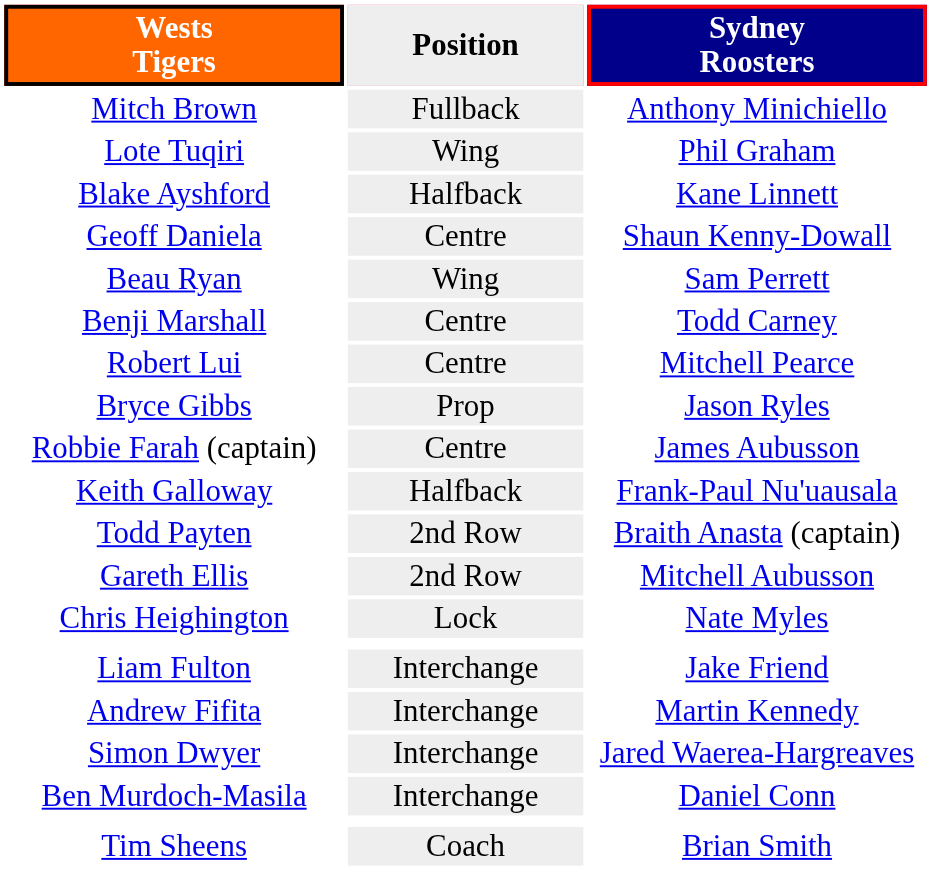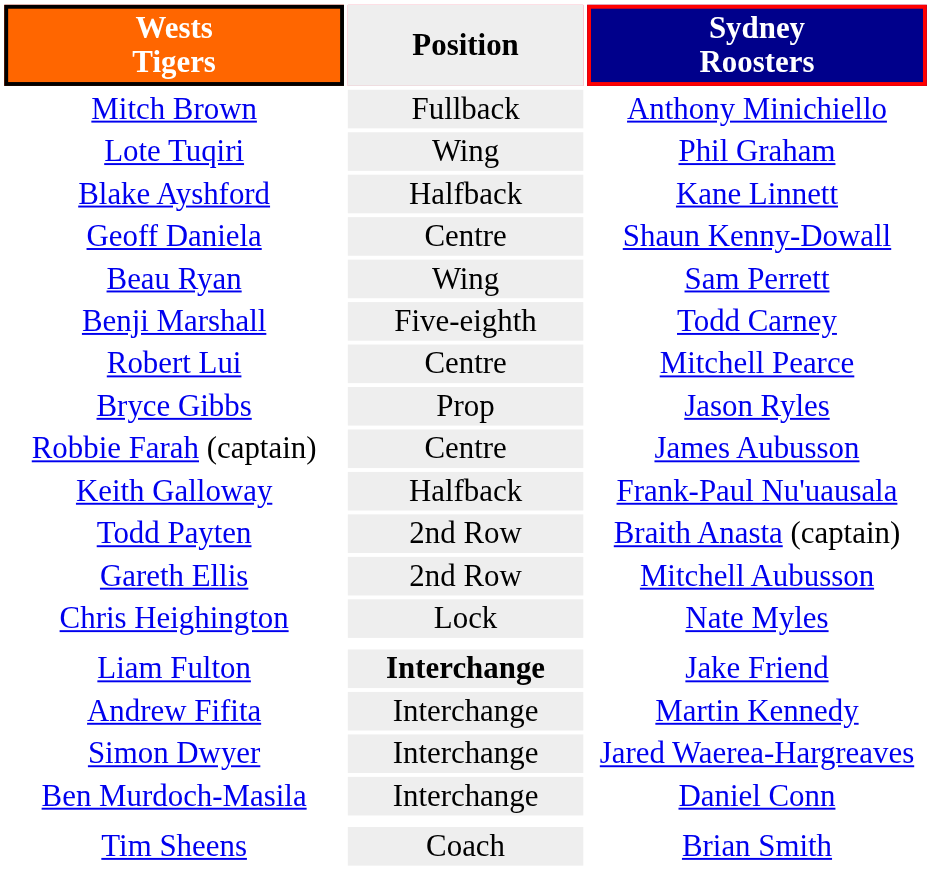 <table style="margin: 1em auto 1em auto">
 <tr bgcolor=#FF0033>
 <th align="centre" width="170" style="border: 2px solid black; background: #f60; color:white;">Wests<br>Tigers</th>
 <th align="center" width="120" style="background: #eeeeee; color: black">Position</th>
 <th align="centre" width="170" style="border: 2px solid red; background: darkblue; color: white;">Sydney<br>Roosters</th>
 </tr>
 <tr>
 <td align="center"><a href='#'>Mitch Brown</a></td>
 <td align="center" style="background: #eeeeee">Fullback</td>
 <td align="center"><a href='#'>Anthony Minichiello</a></td>
 </tr>
 <tr>
 <td align="center"><a href='#'>Lote Tuqiri</a></td>
 <td align="center" style="background: #eeeeee">Wing</td>
 <td align="center"><a href='#'>Phil Graham</a></td>
 </tr>
 <tr>
 <td align="center"><a href='#'>Blake Ayshford</a></td>
 <td align="center" style="background: #eeeeee">Halfback</td>
 <td align="center"><a href='#'>Kane Linnett</a></td>
 </tr>
 <tr>
 <td align="center"><a href='#'>Geoff Daniela</a></td>
 <td align="center" style="background: #eeeeee">Centre</td>
 <td align="center"><a href='#'>Shaun Kenny-Dowall</a></td>
 </tr>
 <tr>
 <td align="center"><a href='#'>Beau Ryan</a></td>
 <td align="center" style="background: #eeeeee">Wing</td>
 <td align="center"><a href='#'>Sam Perrett</a></td>
 </tr>
 <tr>
 <td align="center"><a href='#'>Benji Marshall</a></td>
-<td align="center" style="background: #eeeeee">Centre</td>
+<td align="center" style="background: #eeeeee">Five-eighth</td>
 <td align="center"><a href='#'>Todd Carney</a></td>
 </tr>
 <tr>
 <td align="center"><a href='#'>Robert Lui</a></td>
 <td align="center" style="background: #eeeeee">Centre</td>
 <td align="center"><a href='#'>Mitchell Pearce</a></td>
 </tr>
 <tr>
 <td align="center"><a href='#'>Bryce Gibbs</a></td>
 <td align="center" style="background: #eeeeee">Prop</td>
 <td align="center"><a href='#'>Jason Ryles</a></td>
 </tr>
 <tr>
 <td align="center"><a href='#'>Robbie Farah</a> (captain)</td>
 <td align="center" style="background: #eeeeee">Centre</td>
 <td align="center"><a href='#'>James Aubusson</a></td>
 </tr>
 <tr>
 <td align="center"><a href='#'>Keith Galloway</a></td>
 <td align="center" style="background: #eeeeee">Halfback</td>
 <td align="center"><a href='#'>Frank-Paul Nu'uausala</a></td>
 </tr>
 <tr>
 <td align="center"><a href='#'>Todd Payten</a></td>
 <td align="center" style="background: #eeeeee">2nd Row</td>
 <td align="center"><a href='#'>Braith Anasta</a> (captain)</td>
 </tr>
 <tr>
 <td align="center"><a href='#'>Gareth Ellis</a></td>
 <td align="center" style="background: #eeeeee">2nd Row</td>
 <td align="center"><a href='#'>Mitchell Aubusson</a></td>
 </tr>
 <tr>
 <td align="center"><a href='#'>Chris Heighington</a></td>
 <td align="center" style="background: #eeeeee">Lock</td>
 <td align="center"><a href='#'>Nate Myles</a></td>
 </tr>
 <tr>
 <td></td>
 </tr>
 <tr>
 <td align="center"><a href='#'>Liam Fulton</a></td>
-<td align="center" style="background: #eeeeee">Interchange</td>
+<td align="center" style="background: #eeeeee"><strong>Interchange</strong></td>
 <td align="center"><a href='#'>Jake Friend</a></td>
 </tr>
 <tr>
 <td align="center"><a href='#'>Andrew Fifita</a></td>
 <td align="center" style="background: #eeeeee">Interchange</td>
 <td align="center"><a href='#'>Martin Kennedy</a></td>
 </tr>
 <tr>
 <td align="center"><a href='#'>Simon Dwyer</a></td>
 <td align="center" style="background: #eeeeee">Interchange</td>
 <td align="center"><a href='#'>Jared Waerea-Hargreaves</a></td>
 </tr>
 <tr>
 <td align="center"><a href='#'>Ben Murdoch-Masila</a></td>
 <td align="center" style="background: #eeeeee">Interchange</td>
 <td align="center"><a href='#'>Daniel Conn</a></td>
 </tr>
 <tr>
 <td></td>
 </tr>
 <tr>
 <td align="center"><a href='#'>Tim Sheens</a></td>
 <td align="center" style="background: #eeeeee">Coach</td>
 <td align="center"><a href='#'>Brian Smith</a></td>
 </tr>
 </table>
